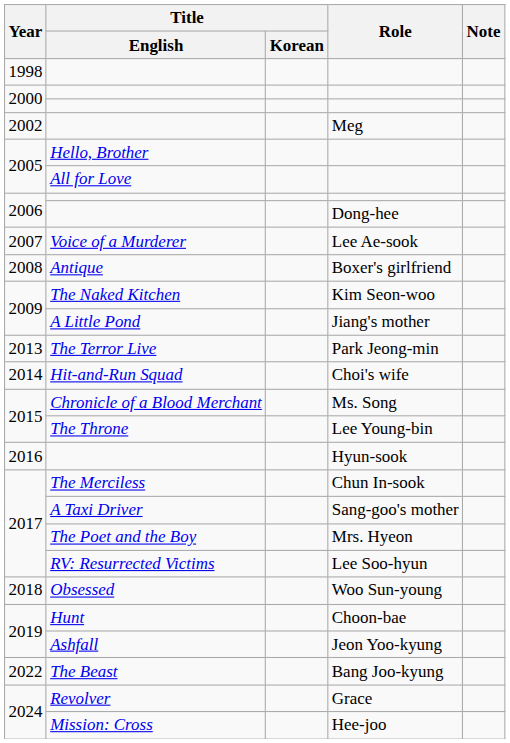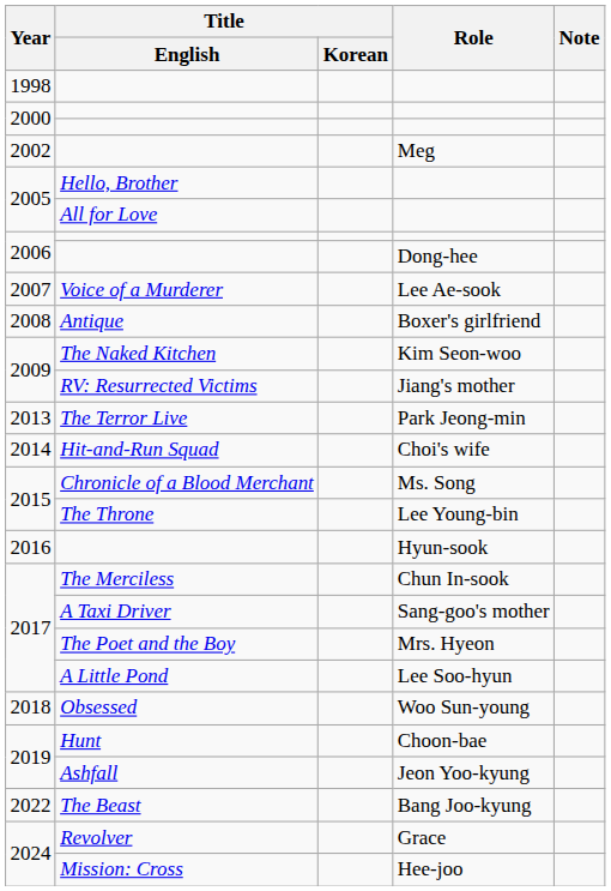 <table class="wikitable sortable plainrowheaders">
 <tr>
 <th rowspan="2" scope="col">Year</th>
 <th colspan="2" scope="col">Title</th>
 <th rowspan="2" scope="col">Role</th>
 <th rowspan="2" scope="col" class="unsortable">Note</th>
 </tr>
 <tr>
 <th>English</th>
 <th>Korean</th>
 </tr>
 <tr>
 <td>1998</td>
 <td><em></em></td>
 <td></td>
 <td></td>
 <td></td>
 </tr>
 <tr>
 <td rowspan=2>2000</td>
 <td><em></em></td>
 <td></td>
 <td></td>
 <td></td>
 </tr>
 <tr>
 <td><em></em></td>
 <td></td>
 <td></td>
 <td></td>
 </tr>
 <tr>
 <td>2002</td>
 <td><em></em></td>
 <td></td>
 <td>Meg</td>
 <td></td>
 </tr>
 <tr>
 <td rowspan=2>2005</td>
 <td><em><a href='#'>Hello, Brother</a></em></td>
 <td></td>
 <td></td>
 <td></td>
 </tr>
 <tr>
 <td><em><a href='#'>All for Love</a></em></td>
 <td></td>
 <td></td>
 <td></td>
 </tr>
 <tr>
 <td rowspan=2>2006</td>
 <td><em></em></td>
 <td></td>
 <td></td>
 <td></td>
 </tr>
 <tr>
 <td><em></em></td>
 <td></td>
 <td>Dong-hee</td>
 <td></td>
 </tr>
 <tr>
 <td>2007</td>
 <td><em><a href='#'>Voice of a Murderer</a></em></td>
 <td></td>
 <td>Lee Ae-sook</td>
 <td></td>
 </tr>
 <tr>
 <td>2008</td>
 <td><em><a href='#'>Antique</a></em></td>
 <td></td>
 <td>Boxer's girlfriend</td>
 <td></td>
 </tr>
 <tr>
 <td rowspan=2>2009</td>
 <td><em><a href='#'>The Naked Kitchen</a></em></td>
 <td></td>
 <td>Kim Seon-woo</td>
 <td></td>
 </tr>
 <tr>
-<td><em><a href='#'>A Little Pond</a></em></td>
+<td><em><a href='#'>RV: Resurrected Victims</a></em></td>
 <td></td>
 <td>Jiang's mother</td>
 <td></td>
 </tr>
 <tr>
 <td>2013</td>
 <td><em><a href='#'>The Terror Live</a></em></td>
 <td></td>
 <td>Park Jeong-min</td>
 <td></td>
 </tr>
 <tr>
 <td>2014</td>
 <td><em><a href='#'>Hit-and-Run Squad</a></em></td>
 <td></td>
 <td>Choi's wife</td>
 <td></td>
 </tr>
 <tr>
 <td rowspan=2>2015</td>
 <td><em><a href='#'>Chronicle of a Blood Merchant</a></em></td>
 <td></td>
 <td>Ms. Song</td>
 <td></td>
 </tr>
 <tr>
 <td><em><a href='#'>The Throne</a></em></td>
 <td></td>
 <td>Lee Young-bin</td>
 <td></td>
 </tr>
 <tr>
 <td>2016</td>
 <td><em></em></td>
 <td></td>
 <td>Hyun-sook</td>
 <td></td>
 </tr>
 <tr>
 <td rowspan=4>2017</td>
 <td><em><a href='#'>The Merciless</a></em></td>
 <td></td>
 <td>Chun In-sook</td>
 <td></td>
 </tr>
 <tr>
 <td><em><a href='#'>A Taxi Driver</a></em></td>
 <td></td>
 <td>Sang-goo's mother</td>
 <td></td>
 </tr>
 <tr>
 <td><em><a href='#'>The Poet and the Boy</a></em></td>
 <td></td>
 <td>Mrs. Hyeon</td>
 <td></td>
 </tr>
 <tr>
-<td><em><a href='#'>RV: Resurrected Victims</a></em></td>
+<td><em><a href='#'>A Little Pond</a></em></td>
 <td></td>
 <td>Lee Soo-hyun</td>
 <td></td>
 </tr>
 <tr>
 <td>2018</td>
 <td><em><a href='#'>Obsessed</a></em></td>
 <td></td>
 <td>Woo Sun-young</td>
 <td></td>
 </tr>
 <tr>
 <td rowspan=2>2019</td>
 <td><em><a href='#'>Hunt</a></em></td>
 <td></td>
 <td>Choon-bae</td>
 <td></td>
 </tr>
 <tr>
 <td><em><a href='#'>Ashfall</a></em></td>
 <td></td>
 <td>Jeon Yoo-kyung</td>
 <td></td>
 </tr>
 <tr>
 <td>2022</td>
 <td><em><a href='#'>The Beast</a></em></td>
 <td></td>
 <td>Bang Joo-kyung</td>
 <td></td>
 </tr>
 <tr>
 <td rowspan="2">2024</td>
 <td><em><a href='#'>Revolver</a></em></td>
 <td></td>
 <td>Grace</td>
 <td></td>
 </tr>
 <tr>
 <td><em><a href='#'>Mission: Cross</a></em></td>
 <td></td>
 <td>Hee-joo</td>
 <td></td>
 </tr>
 </table>
